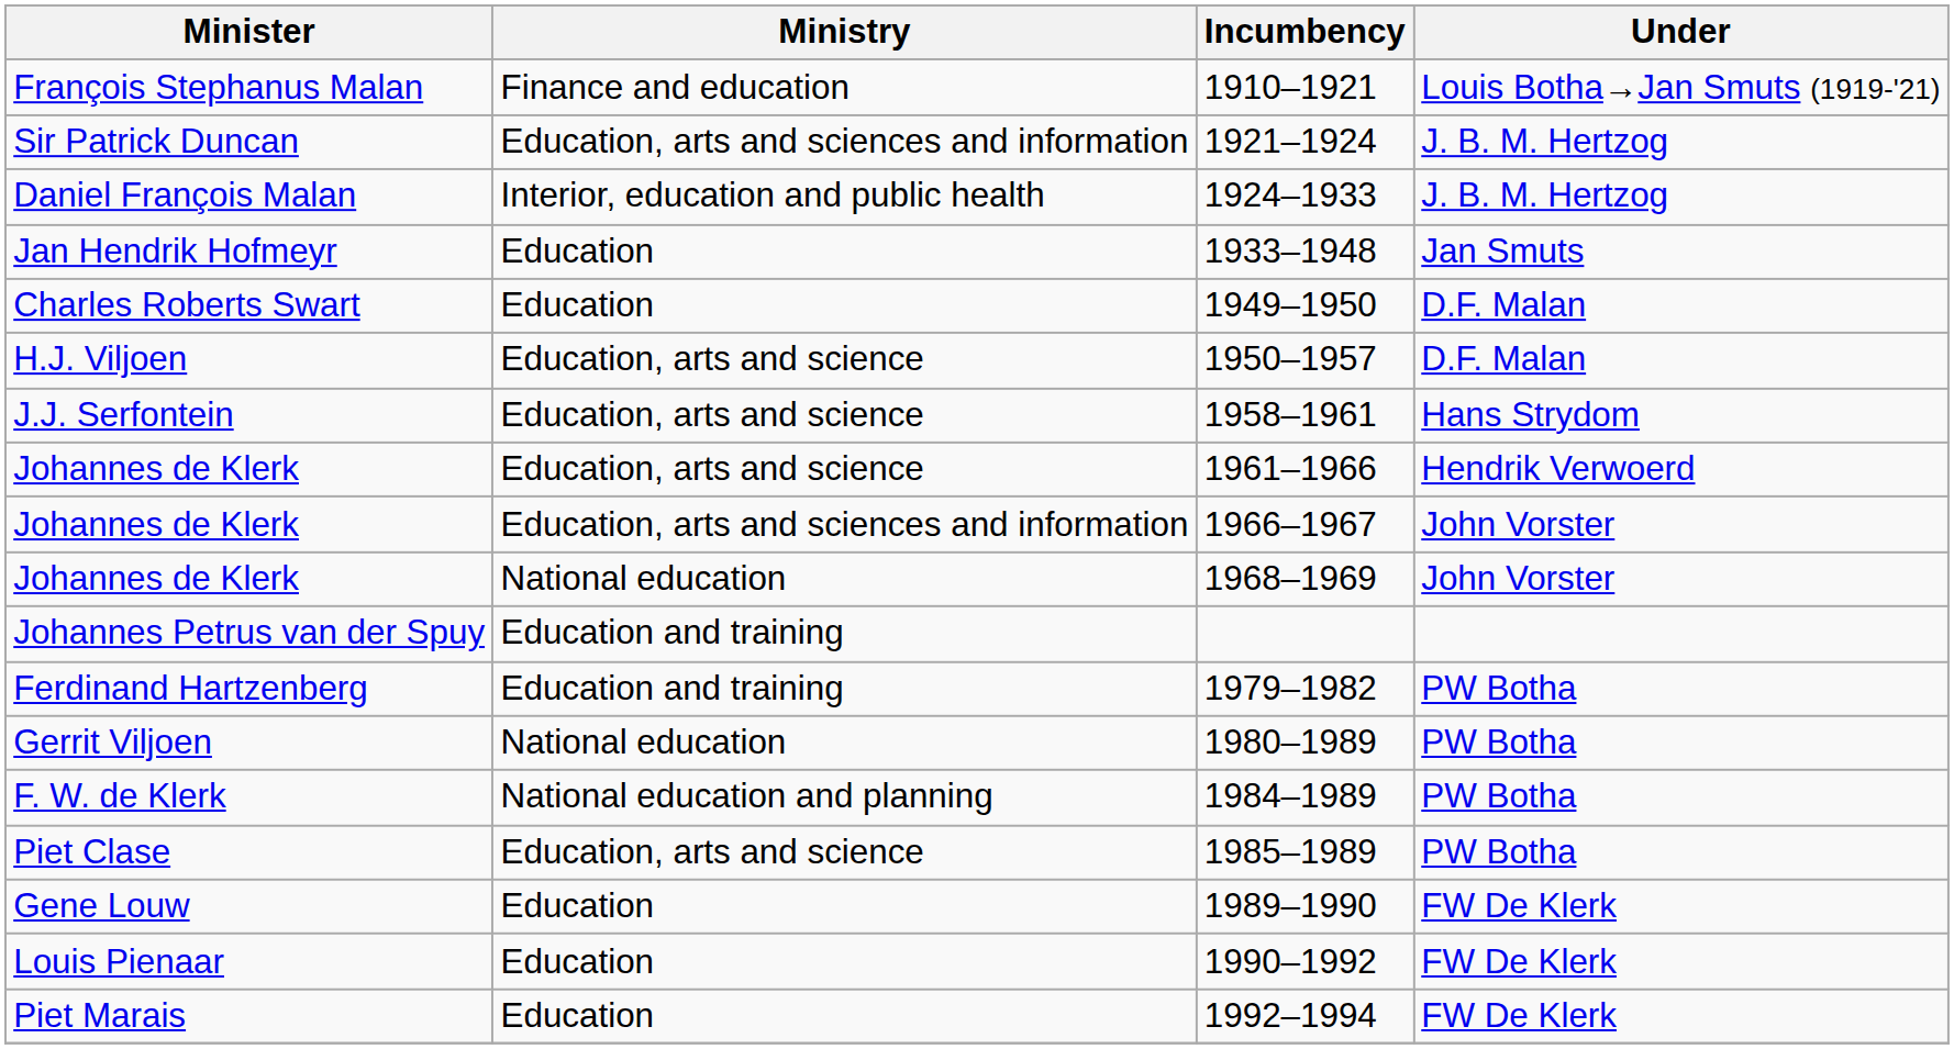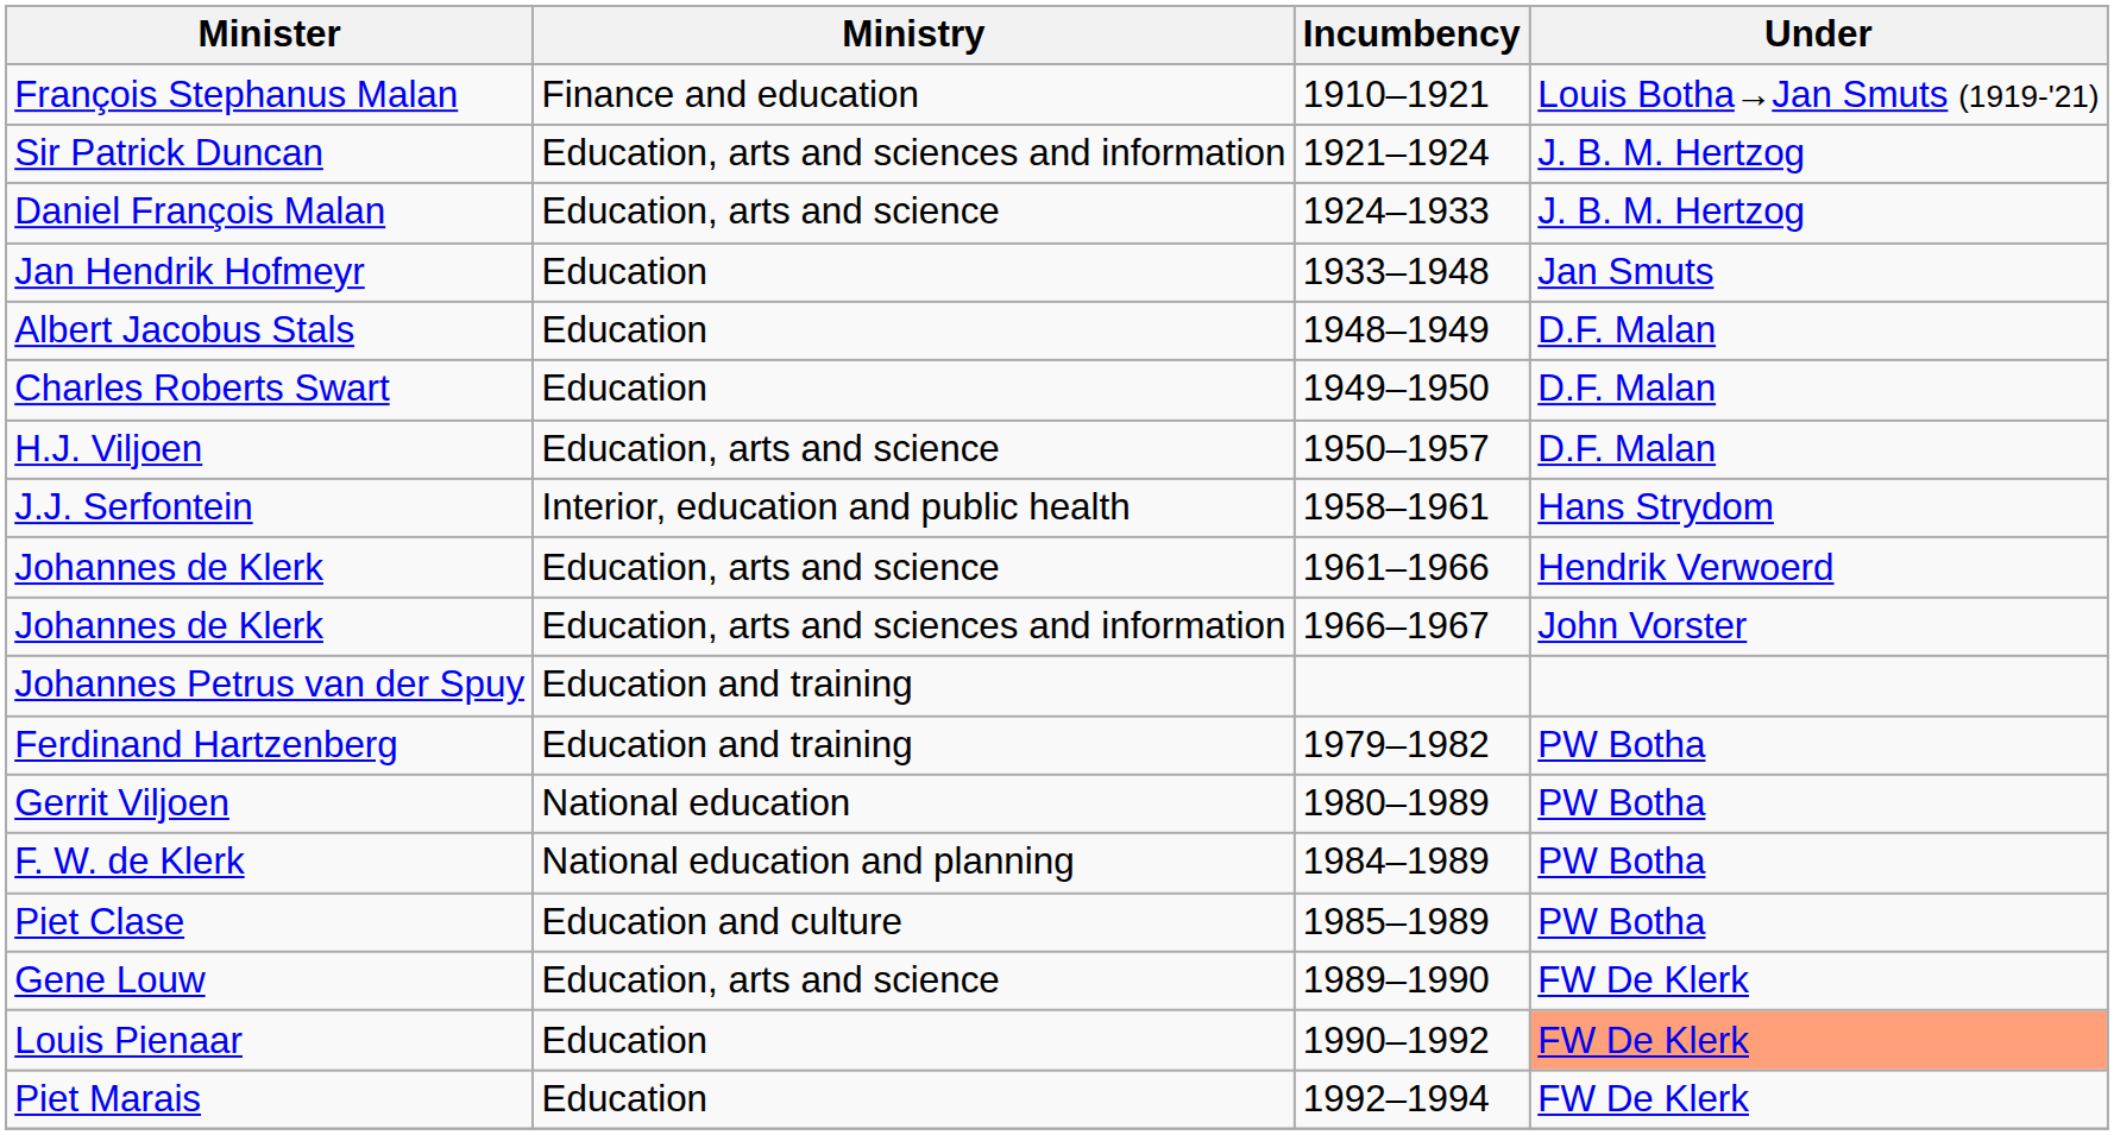 <table class="wikitable">
 <tr>
 <th>Minister</th>
 <th>Ministry</th>
 <th>Incumbency</th>
 <th>Under</th>
 </tr>
 <tr>
 <td><a href='#'>François Stephanus Malan</a></td>
 <td>Finance and education</td>
 <td>1910–1921</td>
 <td><a href='#'>Louis Botha</a>→<a href='#'>Jan Smuts</a> <small>(1919-'21)</small></td>
 </tr>
 <tr>
 <td><a href='#'>Sir Patrick Duncan</a></td>
 <td>Education, arts and sciences and information</td>
 <td>1921–1924</td>
 <td><a href='#'>J. B. M. Hertzog</a></td>
 </tr>
 <tr>
 <td><a href='#'>Daniel François Malan</a></td>
-<td>Interior, education and public health</td>
+<td>Education, arts and science</td>
 <td>1924–1933</td>
 <td><a href='#'>J. B. M. Hertzog</a></td>
 </tr>
 <tr>
 <td><a href='#'>Jan Hendrik Hofmeyr</a></td>
 <td>Education</td>
 <td>1933–1948</td>
 <td><a href='#'>Jan Smuts</a></td>
+</tr>
+<tr>
+<td><a href='#'>Albert Jacobus Stals</a></td>
+<td>Education</td>
+<td>1948–1949</td>
+<td><a href='#'>D.F. Malan</a></td>
 </tr>
 <tr>
 <td><a href='#'>Charles Roberts Swart</a></td>
 <td>Education</td>
 <td>1949–1950</td>
 <td><a href='#'>D.F. Malan</a></td>
 </tr>
 <tr>
 <td><a href='#'>H.J. Viljoen</a></td>
 <td>Education, arts and science</td>
 <td>1950–1957</td>
 <td><a href='#'>D.F. Malan</a></td>
 </tr>
 <tr>
 <td><a href='#'>J.J. Serfontein</a></td>
-<td>Education, arts and science</td>
+<td>Interior, education and public health</td>
 <td>1958–1961</td>
 <td><a href='#'>Hans Strydom</a></td>
 </tr>
 <tr>
 <td><a href='#'>Johannes de Klerk</a></td>
 <td>Education, arts and science</td>
 <td>1961–1966</td>
 <td><a href='#'>Hendrik Verwoerd</a></td>
 </tr>
 <tr>
 <td><a href='#'>Johannes de Klerk</a></td>
 <td>Education, arts and sciences and information</td>
 <td>1966–1967</td>
-<td><a href='#'>John Vorster</a></td>
-</tr>
-<tr>
-<td><a href='#'>Johannes de Klerk</a></td>
-<td>National education</td>
-<td>1968–1969</td>
 <td><a href='#'>John Vorster</a></td>
 </tr>
 <tr>
 <td><a href='#'>Johannes Petrus van der Spuy</a></td>
 <td>Education and training</td>
 <td></td>
 <td></td>
 </tr>
 <tr>
 <td><a href='#'>Ferdinand Hartzenberg</a></td>
 <td>Education and training</td>
 <td>1979–1982</td>
 <td><a href='#'>PW Botha</a></td>
 </tr>
 <tr>
 <td><a href='#'>Gerrit Viljoen</a></td>
 <td>National education</td>
 <td>1980–1989</td>
 <td><a href='#'>PW Botha</a></td>
 </tr>
 <tr>
 <td><a href='#'>F. W. de Klerk</a></td>
 <td>National education and planning</td>
 <td>1984–1989</td>
 <td><a href='#'>PW Botha</a></td>
 </tr>
 <tr>
 <td><a href='#'>Piet Clase</a></td>
-<td>Education, arts and science</td>
+<td>Education and culture</td>
 <td>1985–1989</td>
 <td><a href='#'>PW Botha</a></td>
 </tr>
 <tr>
 <td><a href='#'>Gene Louw</a></td>
-<td>Education</td>
+<td>Education, arts and science</td>
 <td>1989–1990</td>
 <td><a href='#'>FW De Klerk</a></td>
 </tr>
 <tr>
 <td><a href='#'>Louis Pienaar</a></td>
 <td>Education</td>
 <td>1990–1992</td>
-<td><a href='#'>FW De Klerk</a></td>
+<td style="background: lightsalmon;"><a href='#'>FW De Klerk</a></td>
 </tr>
 <tr>
 <td><a href='#'>Piet Marais</a></td>
 <td>Education</td>
 <td>1992–1994</td>
 <td><a href='#'>FW De Klerk</a></td>
 </tr>
 <tr>
 </tr>
 </table>
